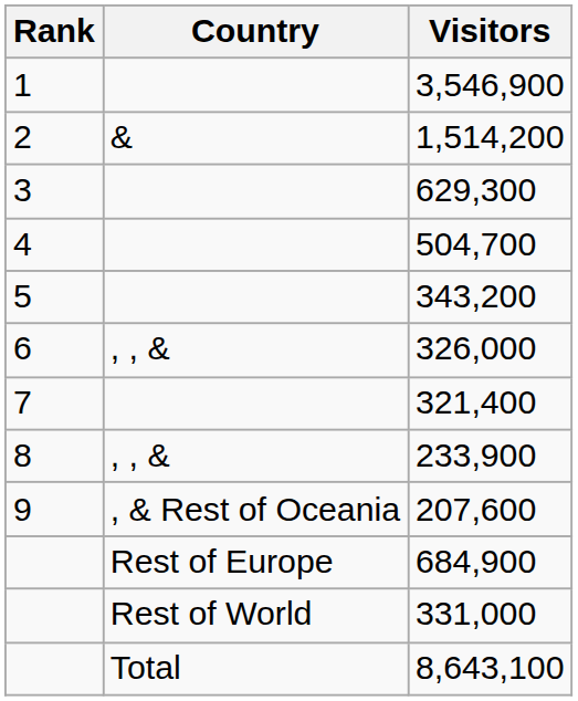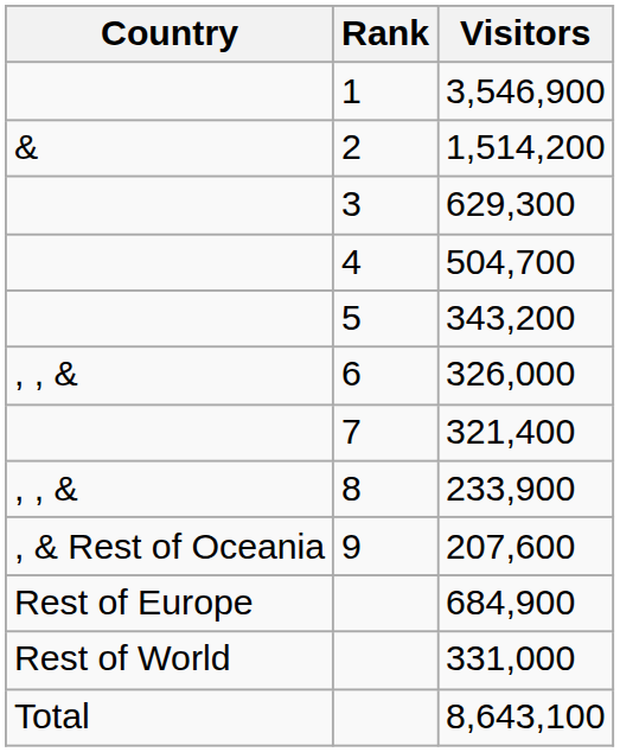 <table class="wikitable">
 <tr>
+<th>Country</th>
 <th>Rank</th>
-<th>Country</th>
 <th>Visitors</th>
 </tr>
 <tr>
+<td></td>
 <td>1</td>
-<td></td>
 <td>3,546,900</td>
 </tr>
 <tr>
+<td> & </td>
 <td>2</td>
-<td> & </td>
 <td>1,514,200</td>
 </tr>
 <tr>
+<td></td>
 <td>3</td>
-<td></td>
 <td>629,300</td>
 </tr>
 <tr>
+<td></td>
 <td>4</td>
-<td></td>
 <td>504,700</td>
 </tr>
 <tr>
+<td></td>
 <td>5</td>
-<td></td>
 <td>343,200</td>
 </tr>
 <tr>
+<td>, , & </td>
 <td>6</td>
-<td>, , & </td>
 <td>326,000</td>
 </tr>
 <tr>
+<td></td>
 <td>7</td>
-<td></td>
 <td>321,400</td>
 </tr>
 <tr>
+<td>, ,  & </td>
 <td>8</td>
-<td>, ,  & </td>
 <td>233,900</td>
 </tr>
 <tr>
+<td>,  & Rest of Oceania</td>
 <td>9</td>
-<td>,  & Rest of Oceania</td>
 <td>207,600</td>
 </tr>
 <tr>
+<td>Rest of Europe</td>
 <td></td>
-<td>Rest of Europe</td>
 <td>684,900</td>
 </tr>
 <tr>
+<td>Rest of World</td>
 <td></td>
-<td>Rest of World</td>
 <td>331,000</td>
 </tr>
 <tr>
+<td>Total</td>
 <td></td>
-<td>Total</td>
 <td>8,643,100</td>
 </tr>
 </table>
